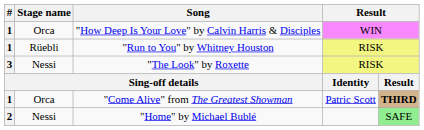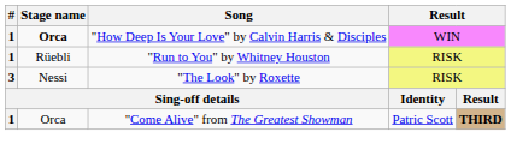 <table class="wikitable plainrowreaders" style="text-align: center">
 <tr>
 <th>#</th>
 <th>Stage name</th>
 <th>Song</th>
 <th colspan=2>Result</th>
 </tr>
 <tr>
 <th>1</th>
-<td>Orca</td>
+<td><strong>Orca</strong></td>
 <td>"<a href='#'>How Deep Is Your Love</a>" by <a href='#'>Calvin Harris</a> & <a href='#'>Disciples</a></td>
 <td colspan=2 bgcolor="#F888FD">WIN</td>
 </tr>
 <tr>
 <th>1</th>
 <td>Rüebli</td>
 <td>"<a href='#'>Run to You</a>" by <a href='#'>Whitney Houston</a></td>
 <td colspan=2 bgcolor="#F3F781">RISK</td>
 </tr>
 <tr>
 <th>3</th>
 <td>Nessi</td>
 <td>"<a href='#'>The Look</a>" by <a href='#'>Roxette</a></td>
 <td colspan=2 bgcolor="#F3F781">RISK</td>
 </tr>
 <tr>
 <th colspan="3">Sing-off details</th>
 <th>Identity</th>
 <th>Result</th>
 </tr>
 <tr>
 <th>1</th>
 <td>Orca</td>
 <td>"<a href='#'>Come Alive</a>" from <em><a href='#'>The Greatest Showman</a></em></td>
 <td><a href='#'>Patric Scott</a></td>
 <td bgcolor="tan"><strong>THIRD</strong></td>
 </tr>
-<tr>
-<th>2</th>
-<td>Nessi</td>
-<td>"<a href='#'>Home</a>" by <a href='#'>Michael Bublé</a></td>
-<td></td>
-<td bgcolor=lightgreen>SAFE</td>
-</tr>
 </table>
